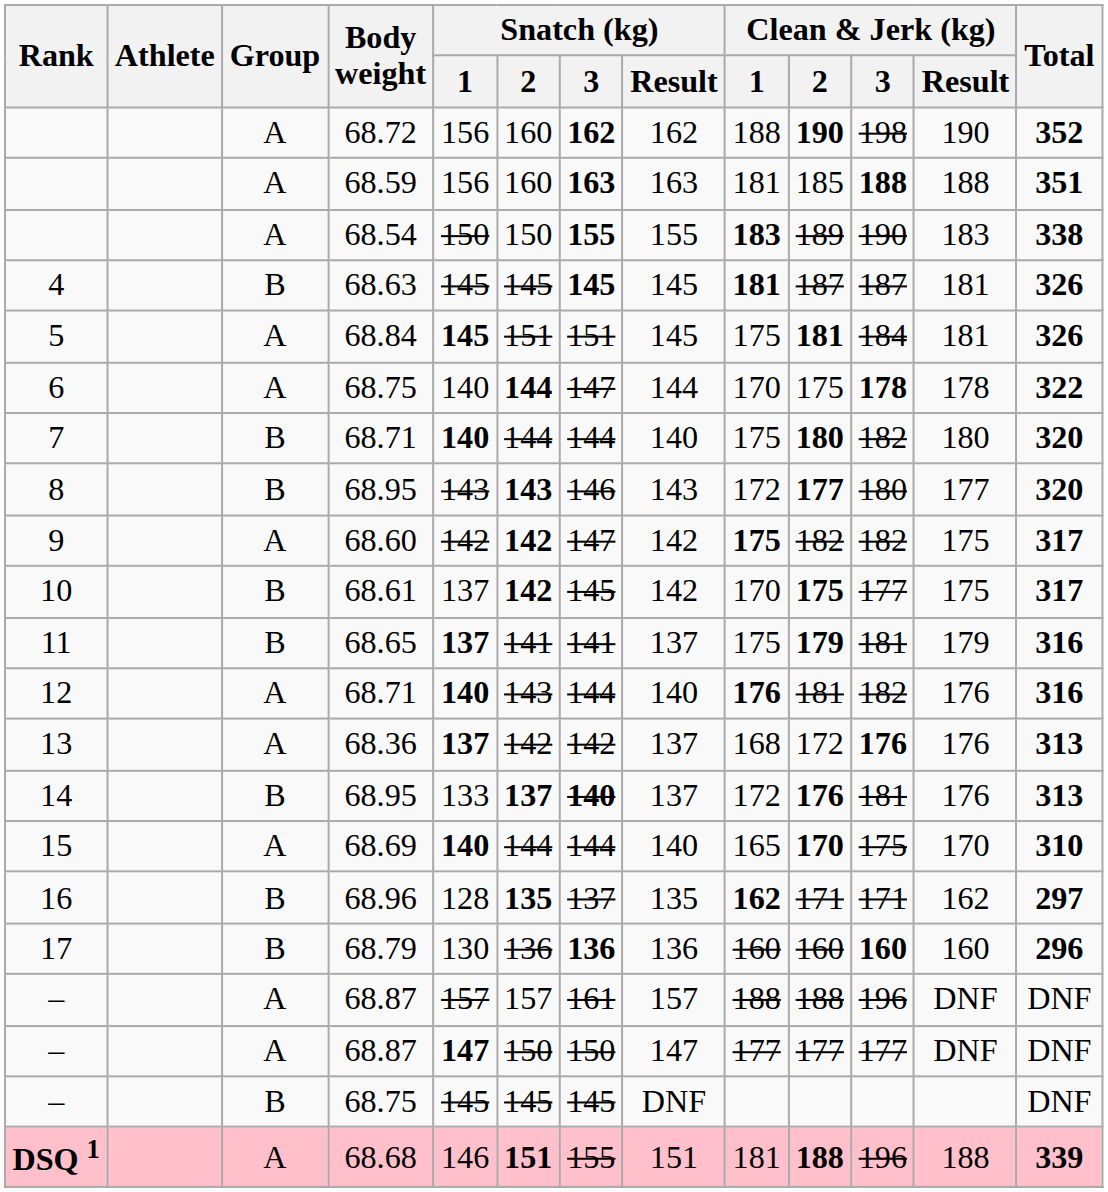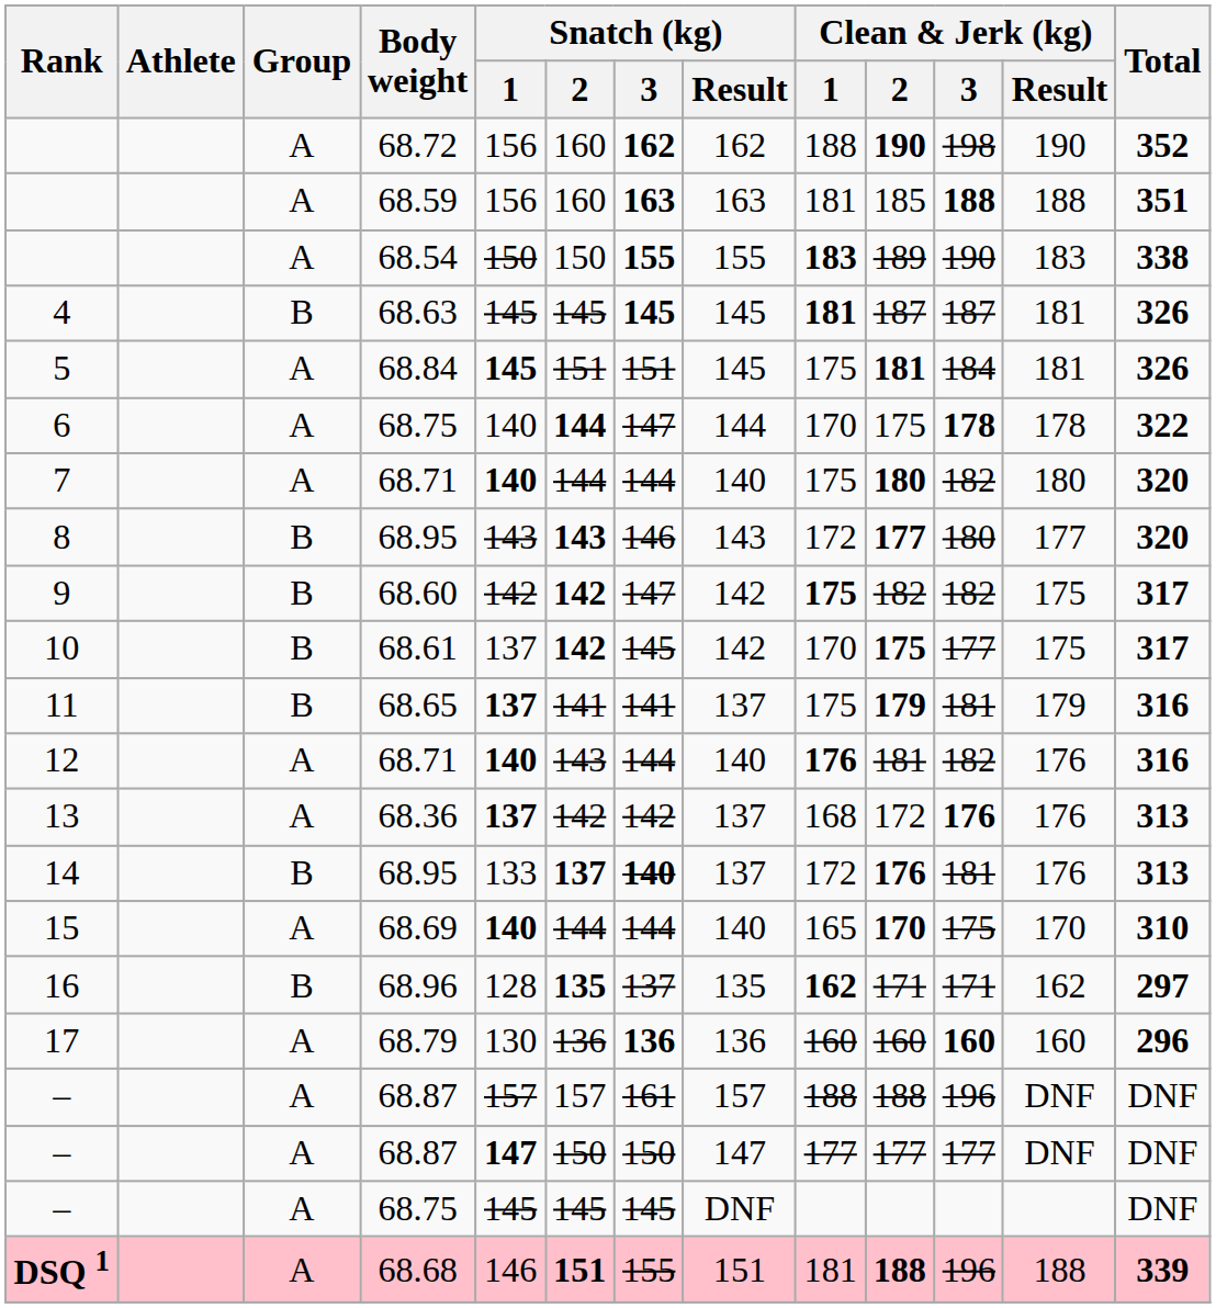 <table class = "wikitable" style="text-align:center;">
 <tr>
 <th rowspan=2>Rank</th>
 <th rowspan=2>Athlete</th>
 <th rowspan=2>Group</th>
 <th rowspan=2>Body<br>weight</th>
 <th colspan=4>Snatch (kg)</th>
 <th colspan=4>Clean & Jerk (kg)</th>
 <th rowspan=2>Total</th>
 </tr>
 <tr>
 <th>1</th>
 <th>2</th>
 <th>3</th>
 <th>Result</th>
 <th>1</th>
 <th>2</th>
 <th>3</th>
 <th>Result</th>
 </tr>
 <tr>
 <td></td>
 <td align=left></td>
 <td>A</td>
 <td>68.72</td>
 <td>156</td>
 <td>160</td>
 <td><strong>162</strong></td>
 <td>162</td>
 <td>188</td>
 <td><strong>190</strong></td>
 <td><s>198</s></td>
 <td>190</td>
 <td><strong>352</strong></td>
 </tr>
 <tr>
 <td></td>
 <td align=left></td>
 <td>A</td>
 <td>68.59</td>
 <td>156</td>
 <td>160</td>
 <td><strong>163</strong></td>
 <td>163</td>
 <td>181</td>
 <td>185</td>
 <td><strong>188</strong></td>
 <td>188</td>
 <td><strong>351</strong></td>
 </tr>
 <tr>
 <td></td>
 <td align=left></td>
 <td>A</td>
 <td>68.54</td>
 <td><s>150</s></td>
 <td>150</td>
 <td><strong>155</strong></td>
 <td>155</td>
 <td><strong>183</strong></td>
 <td><s>189</s></td>
 <td><s>190</s></td>
 <td>183</td>
 <td><strong>338</strong></td>
 </tr>
 <tr>
 <td>4</td>
 <td align=left></td>
 <td>B</td>
 <td>68.63</td>
 <td><s>145</s></td>
 <td><s>145</s></td>
 <td><strong>145</strong></td>
 <td>145</td>
 <td><strong>181</strong></td>
 <td><s>187</s></td>
 <td><s>187</s></td>
 <td>181</td>
 <td><strong>326</strong></td>
 </tr>
 <tr>
 <td>5</td>
 <td align=left></td>
 <td>A</td>
 <td>68.84</td>
 <td><strong>145</strong></td>
 <td><s>151</s></td>
 <td><s>151</s></td>
 <td>145</td>
 <td>175</td>
 <td><strong>181</strong></td>
 <td><s>184</s></td>
 <td>181</td>
 <td><strong>326</strong></td>
 </tr>
 <tr>
 <td>6</td>
 <td align=left></td>
 <td>A</td>
 <td>68.75</td>
 <td>140</td>
 <td><strong>144</strong></td>
 <td><s>147</s></td>
 <td>144</td>
 <td>170</td>
 <td>175</td>
 <td><strong>178</strong></td>
 <td>178</td>
 <td><strong>322</strong></td>
 </tr>
 <tr>
 <td>7</td>
 <td align=left></td>
-<td>B</td>
+<td>A</td>
 <td>68.71</td>
 <td><strong>140</strong></td>
 <td><s>144</s></td>
 <td><s>144</s></td>
 <td>140</td>
 <td>175</td>
 <td><strong>180</strong></td>
 <td><s>182</s></td>
 <td>180</td>
 <td><strong>320</strong></td>
 </tr>
 <tr>
 <td>8</td>
 <td align=left></td>
 <td>B</td>
 <td>68.95</td>
 <td><s>143</s></td>
 <td><strong>143</strong></td>
 <td><s>146</s></td>
 <td>143</td>
 <td>172</td>
 <td><strong>177</strong></td>
 <td><s>180</s></td>
 <td>177</td>
 <td><strong>320</strong></td>
 </tr>
 <tr>
 <td>9</td>
 <td align=left></td>
-<td>A</td>
+<td>B</td>
 <td>68.60</td>
 <td><s>142</s></td>
 <td><strong>142</strong></td>
 <td><s>147</s></td>
 <td>142</td>
 <td><strong>175</strong></td>
 <td><s>182</s></td>
 <td><s>182</s></td>
 <td>175</td>
 <td><strong>317</strong></td>
 </tr>
 <tr>
 <td>10</td>
 <td align=left></td>
 <td>B</td>
 <td>68.61</td>
 <td>137</td>
 <td><strong>142</strong></td>
 <td><s>145</s></td>
 <td>142</td>
 <td>170</td>
 <td><strong>175</strong></td>
 <td><s>177</s></td>
 <td>175</td>
 <td><strong>317</strong></td>
 </tr>
 <tr>
 <td>11</td>
 <td align=left></td>
 <td>B</td>
 <td>68.65</td>
 <td><strong>137</strong></td>
 <td><s>141</s></td>
 <td><s>141</s></td>
 <td>137</td>
 <td>175</td>
 <td><strong>179</strong></td>
 <td><s>181</s></td>
 <td>179</td>
 <td><strong>316</strong></td>
 </tr>
 <tr>
 <td>12</td>
 <td align=left></td>
 <td>A</td>
 <td>68.71</td>
 <td><strong>140</strong></td>
 <td><s>143</s></td>
 <td><s>144</s></td>
 <td>140</td>
 <td><strong>176</strong></td>
 <td><s>181</s></td>
 <td><s>182</s></td>
 <td>176</td>
 <td><strong>316</strong></td>
 </tr>
 <tr>
 <td>13</td>
 <td align=left></td>
 <td>A</td>
 <td>68.36</td>
 <td><strong>137</strong></td>
 <td><s>142</s></td>
 <td><s>142</s></td>
 <td>137</td>
 <td>168</td>
 <td>172</td>
 <td><strong>176</strong></td>
 <td>176</td>
 <td><strong>313</strong></td>
 </tr>
 <tr>
 <td>14</td>
 <td align=left></td>
 <td>B</td>
 <td>68.95</td>
 <td>133</td>
 <td><strong>137</strong></td>
 <td><strong><s>140</s></strong></td>
 <td>137</td>
 <td>172</td>
 <td><strong>176</strong></td>
 <td><s>181</s></td>
 <td>176</td>
 <td><strong>313</strong></td>
 </tr>
 <tr>
 <td>15</td>
 <td align=left></td>
 <td>A</td>
 <td>68.69</td>
 <td><strong>140</strong></td>
 <td><s>144</s></td>
 <td><s>144</s></td>
 <td>140</td>
 <td>165</td>
 <td><strong>170</strong></td>
 <td><s>175</s></td>
 <td>170</td>
 <td><strong>310</strong></td>
 </tr>
 <tr>
 <td>16</td>
 <td align=left></td>
 <td>B</td>
 <td>68.96</td>
 <td>128</td>
 <td><strong>135</strong></td>
 <td><s>137</s></td>
 <td>135</td>
 <td><strong>162</strong></td>
 <td><s>171</s></td>
 <td><s>171</s></td>
 <td>162</td>
 <td><strong>297</strong></td>
 </tr>
 <tr>
 <td>17</td>
 <td align=left></td>
-<td>B</td>
+<td>A</td>
 <td>68.79</td>
 <td>130</td>
 <td><s>136</s></td>
 <td><strong>136</strong></td>
 <td>136</td>
 <td><s>160</s></td>
 <td><s>160</s></td>
 <td><strong>160</strong></td>
 <td>160</td>
 <td><strong>296</strong></td>
 </tr>
 <tr>
 <td>–</td>
 <td align=left></td>
 <td>A</td>
 <td>68.87</td>
 <td><s>157</s></td>
 <td>157</td>
 <td><s>161</s></td>
 <td>157</td>
 <td><s>188</s></td>
 <td><s>188</s></td>
 <td><s>196</s></td>
 <td>DNF</td>
 <td>DNF</td>
 </tr>
 <tr>
 <td>–</td>
 <td align=left></td>
 <td>A</td>
 <td>68.87</td>
 <td><strong>147</strong></td>
 <td><s>150</s></td>
 <td><s>150</s></td>
 <td>147</td>
 <td><s>177</s></td>
 <td><s>177</s></td>
 <td><s>177</s></td>
 <td>DNF</td>
 <td>DNF</td>
 </tr>
 <tr>
 <td>–</td>
 <td align=left></td>
-<td>B</td>
+<td>A</td>
 <td>68.75</td>
 <td><s>145</s></td>
 <td><s>145</s></td>
 <td><s>145</s></td>
 <td>DNF</td>
 <td></td>
 <td></td>
 <td></td>
 <td></td>
 <td>DNF</td>
 </tr>
 <tr bgcolor=pink>
 <td><strong>DSQ</strong> <sup><strong>1</strong></sup></td>
 <td align=left></td>
 <td>A</td>
 <td>68.68</td>
 <td>146</td>
 <td><strong>151</strong></td>
 <td><s>155</s></td>
 <td>151</td>
 <td>181</td>
 <td><strong>188</strong></td>
 <td><s>196</s></td>
 <td>188</td>
 <td><strong>339</strong></td>
 </tr>
 <tr>
 </tr>
 </table>
